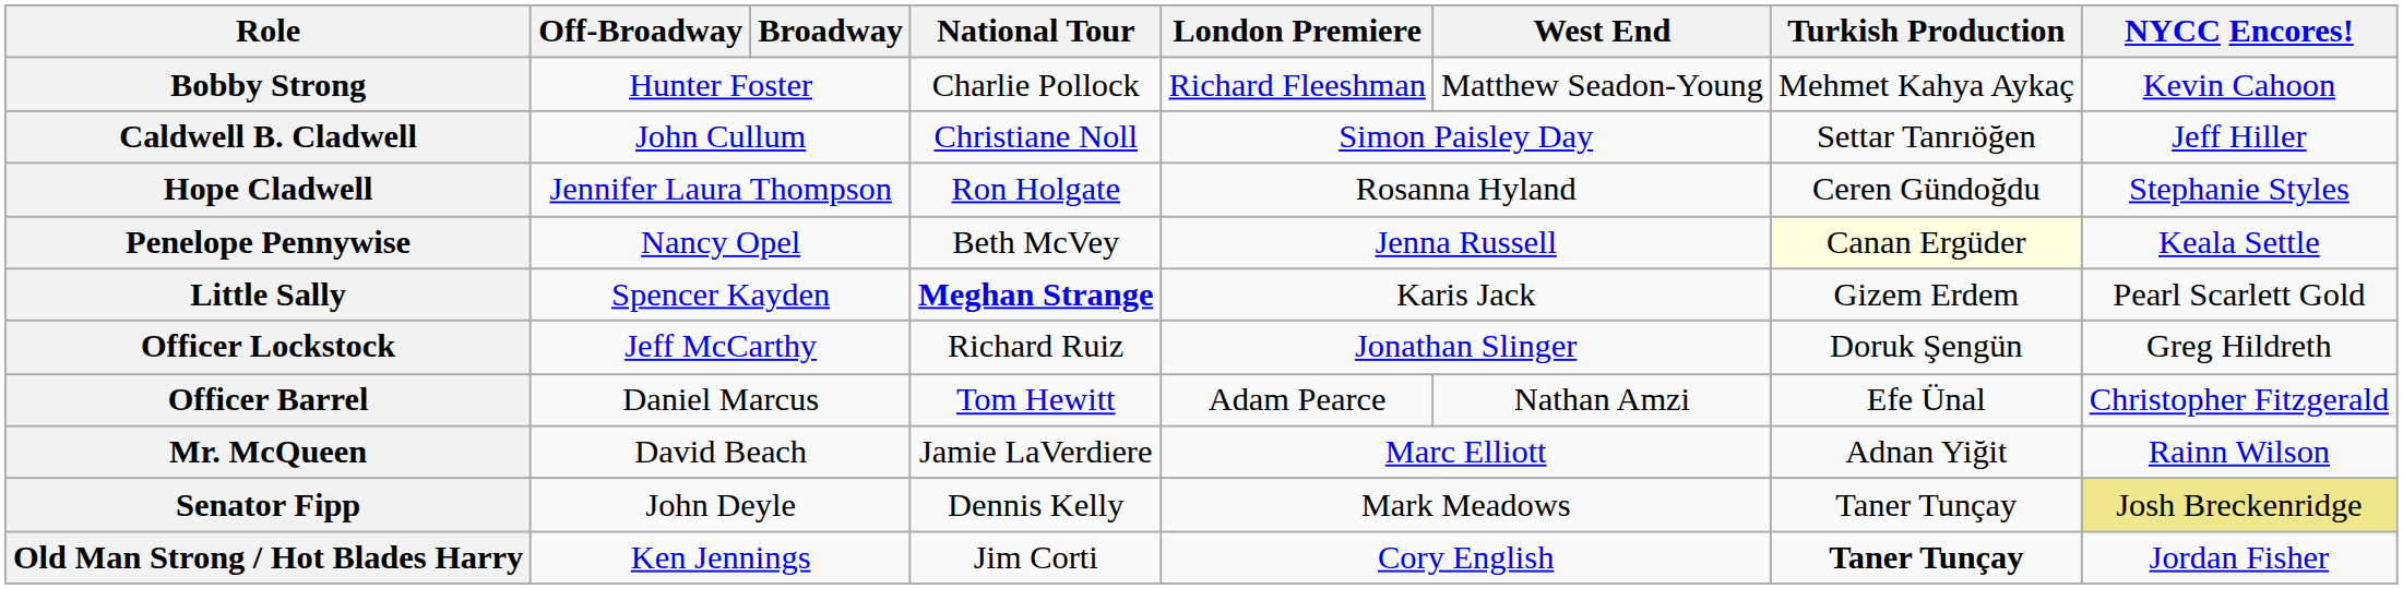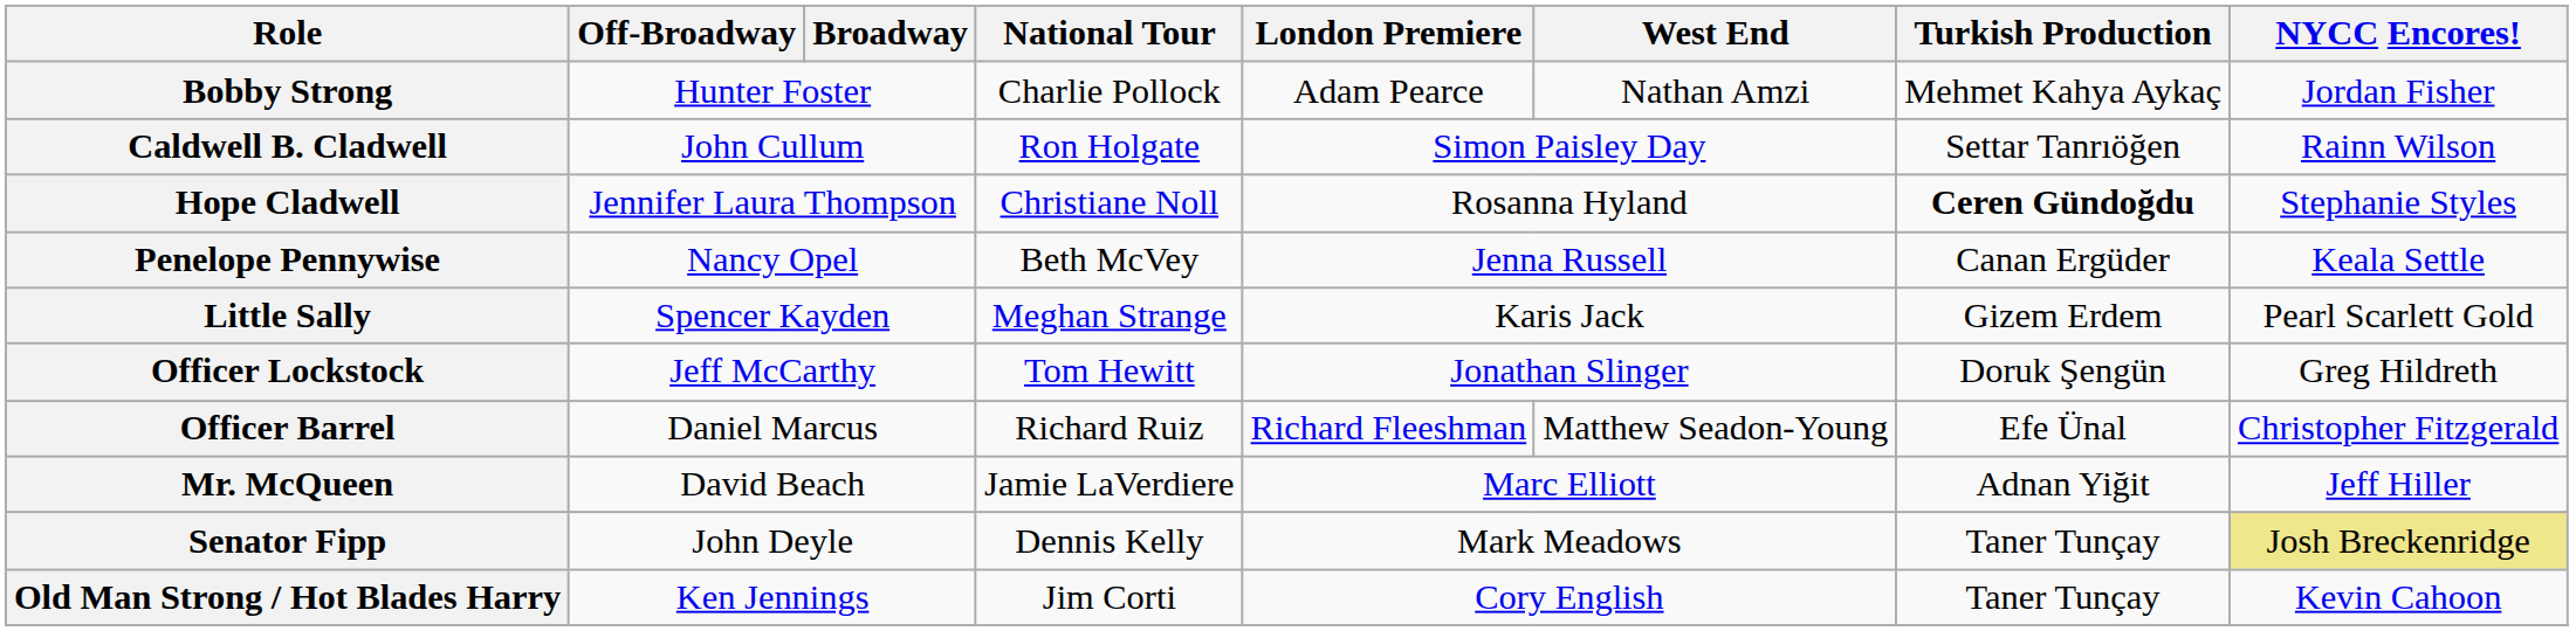 <table class="wikitable">
 <tr>
 <th>Role</th>
 <th>Off-Broadway</th>
 <th>Broadway</th>
 <th>National Tour</th>
 <th>London Premiere</th>
 <th>West End</th>
 <th>Turkish Production</th>
 <th><a href='#'>NYCC</a> <a href='#'>Encores!</a></th>
 </tr>
 <tr>
 <th scope="row">Bobby Strong</th>
 <td align="center" colspan="2"><a href='#'>Hunter Foster</a></td>
 <td align="center">Charlie Pollock</td>
-<td align="center"><a href='#'>Richard Fleeshman</a></td>
-<td align="center">Matthew Seadon-Young</td>
+<td align="center">Adam Pearce</td>
+<td align="center">Nathan Amzi</td>
 <td align="center">Mehmet Kahya Aykaç</td>
-<td align="center"><a href='#'>Kevin Cahoon</a></td>
+<td align="center"><a href='#'>Jordan Fisher</a></td>
 </tr>
 <tr>
 <th scope="row">Caldwell B. Cladwell</th>
 <td colspan="2" align="center"><a href='#'>John Cullum</a></td>
-<td align="center"><a href='#'>Christiane Noll</a></td>
+<td align="center"><a href='#'>Ron Holgate</a></td>
 <td colspan="2" align="center"><a href='#'>Simon Paisley Day</a></td>
 <td align="center">Settar Tanrıöğen</td>
-<td align="center"><a href='#'>Jeff Hiller</a></td>
+<td align="center"><a href='#'>Rainn Wilson</a></td>
 </tr>
 <tr>
 <th scope="row">Hope Cladwell</th>
 <td align="center" colspan="2"><a href='#'>Jennifer Laura Thompson</a></td>
-<td align="center"><a href='#'>Ron Holgate</a></td>
+<td align="center"><a href='#'>Christiane Noll</a></td>
 <td align="center" colspan="2">Rosanna Hyland</td>
-<td align="center">Ceren Gündoğdu</td>
+<td align="center"><strong>Ceren Gündoğdu</strong></td>
 <td align="center"><a href='#'>Stephanie Styles</a></td>
 </tr>
 <tr>
 <th scope="row">Penelope Pennywise</th>
 <td align="center" colspan="2"><a href='#'>Nancy Opel</a></td>
 <td align="center">Beth McVey</td>
 <td align="center" colspan="2"><a href='#'>Jenna Russell</a></td>
-<td align="center" style="background: lightyellow;">Canan Ergüder</td>
+<td align="center">Canan Ergüder</td>
 <td align="center"><a href='#'>Keala Settle</a></td>
 </tr>
 <tr>
 <th scope="row">Little Sally</th>
 <td align="center" colspan="2"><a href='#'>Spencer Kayden</a></td>
-<td align="center"><strong><a href='#'>Meghan Strange</a></strong></td>
+<td align="center"><a href='#'>Meghan Strange</a></td>
 <td align="center" colspan="2">Karis Jack</td>
 <td align="center">Gizem Erdem</td>
 <td align="center">Pearl Scarlett Gold</td>
 </tr>
 <tr>
 <th scope="row">Officer Lockstock</th>
 <td align="center" colspan="2"><a href='#'>Jeff McCarthy</a></td>
-<td align="center">Richard Ruiz</td>
+<td align="center"><a href='#'>Tom Hewitt</a></td>
 <td align="center" colspan="2"><a href='#'>Jonathan Slinger</a></td>
 <td align="center">Doruk Şengün</td>
 <td align="center">Greg Hildreth</td>
 </tr>
 <tr>
 <th scope="row">Officer Barrel</th>
 <td align="center" colspan="2">Daniel Marcus</td>
-<td align="center"><a href='#'>Tom Hewitt</a></td>
-<td align="center">Adam Pearce</td>
-<td align="center">Nathan Amzi</td>
+<td align="center">Richard Ruiz</td>
+<td align="center"><a href='#'>Richard Fleeshman</a></td>
+<td align="center">Matthew Seadon-Young</td>
 <td align="center">Efe Ünal</td>
 <td align="center"><a href='#'>Christopher Fitzgerald</a></td>
 </tr>
 <tr>
 <th scope="row">Mr. McQueen</th>
 <td colspan="2" align="center">David Beach</td>
 <td align="center">Jamie LaVerdiere</td>
 <td colspan="2" align="center"><a href='#'>Marc Elliott</a></td>
 <td align="center">Adnan Yiğit</td>
-<td align="center"><a href='#'>Rainn Wilson</a></td>
+<td align="center"><a href='#'>Jeff Hiller</a></td>
 </tr>
 <tr>
 <th scope="row">Senator Fipp</th>
 <td align="center" colspan="2">John Deyle</td>
 <td align="center">Dennis Kelly</td>
 <td align="center" colspan="2">Mark Meadows</td>
 <td align="center">Taner Tunçay</td>
 <td align="center" style="background: khaki;">Josh Breckenridge</td>
 </tr>
 <tr>
 <th scope="row">Old Man Strong / Hot Blades Harry</th>
 <td align="center" colspan="2"><a href='#'>Ken Jennings</a></td>
 <td align="center">Jim Corti</td>
 <td align="center" colspan="2"><a href='#'>Cory English</a></td>
-<td align="center"><strong>Taner Tunçay</strong></td>
-<td align="center"><a href='#'>Jordan Fisher</a></td>
+<td align="center">Taner Tunçay</td>
+<td align="center"><a href='#'>Kevin Cahoon</a></td>
 </tr>
 </table>
